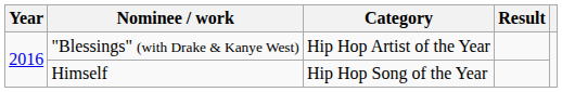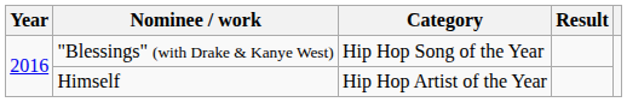 <table class="wikitable">
 <tr>
 <th>Year</th>
 <th>Nominee / work</th>
 <th>Category</th>
 <th>Result</th>
 <th></th>
 </tr>
 <tr>
 <td rowspan="2"><a href='#'>2016</a></td>
 <td>"Blessings" <small>(with Drake & Kanye West)</small></td>
-<td>Hip Hop Artist of the Year</td>
+<td>Hip Hop Song of the Year</td>
 <td></td>
 <td rowspan="2"></td>
 </tr>
 <tr>
 <td>Himself</td>
-<td>Hip Hop Song of the Year</td>
+<td>Hip Hop Artist of the Year</td>
 <td></td>
 </tr>
 </table>
